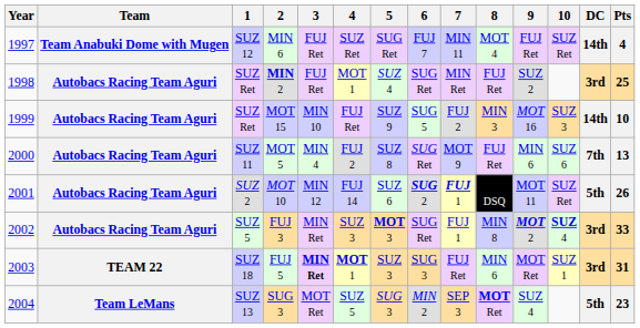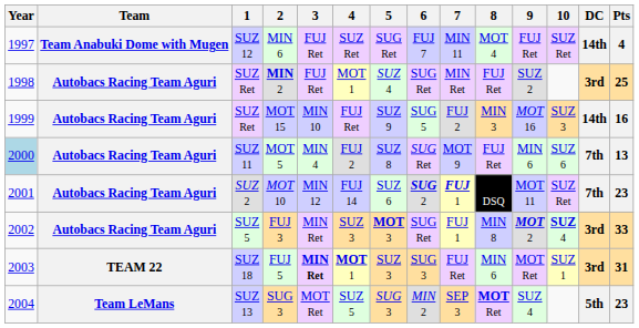 <table class="wikitable" style="text-align:center; font-size:90%">
 <tr>
 <th>Year</th>
 <th>Team</th>
 <th>1</th>
 <th>2</th>
 <th>3</th>
 <th>4</th>
 <th>5</th>
 <th>6</th>
 <th>7</th>
 <th>8</th>
 <th>9</th>
 <th>10</th>
 <th>DC</th>
 <th>Pts</th>
 </tr>
 <tr>
 <td><a href='#'>1997</a></td>
 <th><a href='#'>Team Anabuki Dome with Mugen</a></th>
 <td style="background:#CFCFFF;"><a href='#'>SUZ</a><br><small>12</small></td>
 <td style="background:#DFFFDF;"><a href='#'>MIN</a><br><small>6</small></td>
 <td style="background:#EFCFFF;"><a href='#'>FUJ</a><br><small>Ret</small></td>
 <td style="background:#EFCFFF;"><a href='#'>SUZ</a><br><small>Ret</small></td>
 <td style="background:#EFCFFF;"><a href='#'>SUG</a><br><small>Ret</small></td>
 <td style="background:#CFCFFF;"><a href='#'>FUJ</a><br><small>7</small></td>
 <td style="background:#CFCFFF;"><a href='#'>MIN</a><br><small>11</small></td>
 <td style="background:#DFFFDF;"><a href='#'>MOT</a><br><small>4</small></td>
 <td style="background:#EFCFFF;"><a href='#'>FUJ</a><br><small>Ret</small></td>
 <td style="background:#EFCFFF;"><a href='#'>SUZ</a><br><small>Ret</small></td>
 <th>14th</th>
 <th>4</th>
 </tr>
 <tr>
 <td><a href='#'>1998</a></td>
 <th><a href='#'>Autobacs Racing Team Aguri</a></th>
 <td style="background:#EFCFFF;"><a href='#'>SUZ</a><br><small>Ret</small></td>
 <td style="background:#DFDFDF;"><strong><a href='#'>MIN</a></strong><br><small>2</small></td>
 <td style="background:#EFCFFF;"><a href='#'>FUJ</a><br><small>Ret</small></td>
 <td style="background:#FFFFBF;"><a href='#'>MOT</a><br><small>1</small></td>
 <td style="background:#DFFFDF;"><em><a href='#'>SUZ</a></em><br><small>4</small></td>
 <td style="background:#EFCFFF;"><a href='#'>SUG</a><br><small>Ret</small></td>
 <td style="background:#EFCFFF;"><a href='#'>MIN</a><br><small>Ret</small></td>
 <td style="background:#EFCFFF;"><a href='#'>FUJ</a><br><small>Ret</small></td>
 <td style="background:#DFDFDF;"><a href='#'>SUZ</a><br><small>2</small></td>
 <td></td>
 <td style="background:#FFDF9F;"><strong>3rd</strong></td>
 <td style="background:#FFDF9F;"><strong>25</strong></td>
 </tr>
 <tr>
 <td><a href='#'>1999</a></td>
 <th><a href='#'>Autobacs Racing Team Aguri</a></th>
 <td style="background:#EFCFFF;"><a href='#'>SUZ</a><br><small>Ret</small></td>
 <td style="background:#CFCFFF;"><a href='#'>MOT</a><br><small>15</small></td>
 <td style="background:#CFCFFF;"><a href='#'>MIN</a><br><small>10</small></td>
 <td style="background:#EFCFFF;"><a href='#'>FUJ</a><br><small>Ret</small></td>
 <td style="background:#CFCFFF;"><a href='#'>SUZ</a><br><small>9</small></td>
 <td style="background:#DFFFDF;"><a href='#'>SUG</a><br><small>5</small></td>
 <td style="background:#DFDFDF;"><a href='#'>FUJ</a><br><small>2</small></td>
 <td style="background:#FFDF9F;"><a href='#'>MIN</a><br><small>3</small></td>
 <td style="background:#CFCFFF;"><em><a href='#'>MOT</a></em><br><small>16</small></td>
 <td style="background:#FFDF9F;"><a href='#'>SUZ</a><br><small>3</small></td>
 <th>14th</th>
-<th>10</th>
+<th>16</th>
 </tr>
 <tr>
-<td><a href='#'>2000</a></td>
+<td style="background: lightblue;"><a href='#'>2000</a></td>
 <th><a href='#'>Autobacs Racing Team Aguri</a></th>
 <td style="background:#CFCFFF;"><a href='#'>SUZ</a><br><small>11</small></td>
 <td style="background:#DFFFDF;"><a href='#'>MOT</a><br><small>5</small></td>
 <td style="background:#DFFFDF;"><a href='#'>MIN</a><br><small>4</small></td>
 <td style="background:#DFDFDF;"><a href='#'>FUJ</a><br><small>2</small></td>
 <td style="background:#CFCFFF;"><a href='#'>SUZ</a><br><small>8</small></td>
 <td style="background:#EFCFFF;"><em><a href='#'>SUG</a></em><br><small>Ret</small></td>
 <td style="background:#CFCFFF;"><a href='#'>MOT</a><br><small>9</small></td>
 <td style="background:#EFCFFF;"><a href='#'>FUJ</a><br><small>Ret</small></td>
 <td style="background:#DFFFDF;"><a href='#'>MIN</a><br><small>6</small></td>
 <td style="background:#DFFFDF;"><a href='#'>SUZ</a><br><small>6</small></td>
 <th>7th</th>
 <th>13</th>
 </tr>
 <tr>
 <td><a href='#'>2001</a></td>
 <th><a href='#'>Autobacs Racing Team Aguri</a></th>
 <td style="background:#DFDFDF;"><em><a href='#'>SUZ</a></em><br><small>2</small></td>
 <td style="background:#CFCFFF;"><em><a href='#'>MOT</a></em><br><small>10</small></td>
 <td style="background:#CFCFFF;"><a href='#'>MIN</a><br><small>12</small></td>
 <td style="background:#CFCFFF;"><a href='#'>FUJ</a><br><small>14</small></td>
 <td style="background:#DFFFDF;"><a href='#'>SUZ</a><br><small>6</small></td>
 <td style="background:#DFDFDF;"><strong><em><a href='#'>SUG</a></em></strong><br><small>2</small></td>
 <td style="background:#FFFFBF;"><strong><em><a href='#'>FUJ</a></em></strong><br><small>1</small></td>
 <td style="background:#000000; color:#ffffff"><a href='#'></a><br><small>DSQ</small></td>
 <td style="background:#CFCFFF;"><a href='#'>MOT</a><br><small>11</small></td>
 <td style="background:#EFCFFF;"><a href='#'>SUZ</a><br><small>Ret</small></td>
-<th>5th</th>
-<th>26</th>
+<th>7th</th>
+<th>23</th>
 </tr>
 <tr>
 <td><a href='#'>2002</a></td>
 <th><a href='#'>Autobacs Racing Team Aguri</a></th>
 <td style="background:#DFFFDF;"><a href='#'>SUZ</a><br><small>5</small></td>
 <td style="background:#FFDF9F;"><a href='#'>FUJ</a><br><small>3</small></td>
 <td style="background:#EFCFFF;"><a href='#'>MIN</a><br><small>Ret</small></td>
 <td style="background:#FFDF9F;"><a href='#'>SUZ</a><br><small>3</small></td>
 <td style="background:#FFDF9F;"><strong><a href='#'>MOT</a></strong><br><small>3</small></td>
 <td style="background:#EFCFFF;"><a href='#'>SUG</a><br><small>Ret</small></td>
 <td style="background:#FFFFBF;"><a href='#'>FUJ</a><br><small>1</small></td>
 <td style="background:#CFCFFF;"><a href='#'>MIN</a><br><small>8</small></td>
 <td style="background:#DFDFDF;"><strong><em><a href='#'>MOT</a></em></strong><br><small>2</small></td>
 <td style="background:#DFFFDF;"><strong><a href='#'>SUZ</a></strong><br><small>4</small></td>
 <td style="background:#FFDF9F;"><strong>3rd</strong></td>
 <td style="background:#FFDF9F;"><strong>33</strong></td>
 </tr>
 <tr>
 <td><a href='#'>2003</a></td>
 <th>TEAM 22</th>
 <td style="background:#CFCFFF;"><a href='#'>SUZ</a><br><small>18</small></td>
 <td style="background:#DFFFDF;"><a href='#'>FUJ</a><br><small>5</small></td>
 <td style="background:#EFCFFF;"><strong><a href='#'>MIN</a><br><small>Ret</small></strong></td>
 <td style="background:#FFFFBF;"><strong><a href='#'>MOT</a></strong><br><small>1</small></td>
 <td style="background:#FFDF9F;"><a href='#'>SUZ</a><br><small>3</small></td>
 <td style="background:#FFDF9F;"><a href='#'>SUG</a><br><small>3</small></td>
 <td style="background:#EFCFFF;"><a href='#'>FUJ</a><br><small>Ret</small></td>
 <td style="background:#DFFFDF;"><a href='#'>MIN</a><br><small>6</small></td>
 <td style="background:#EFCFFF;"><a href='#'>MOT</a><br><small>Ret</small></td>
 <td style="background:#FFFFBF;"><a href='#'>SUZ</a><br><small>1</small></td>
 <td style="background:#FFDF9F;"><strong>3rd</strong></td>
 <td style="background:#FFDF9F;"><strong>31</strong></td>
 </tr>
 <tr>
 <td><a href='#'>2004</a></td>
 <th><a href='#'>Team LeMans</a></th>
 <td style="background:#CFCFFF;"><a href='#'>SUZ</a><br><small>13</small></td>
 <td style="background:#FFDF9F;"><a href='#'>SUG</a><br><small>3</small></td>
 <td style="background:#EFCFFF;"><a href='#'>MOT</a><br><small>Ret</small></td>
 <td style="background:#DFFFDF;"><a href='#'>SUZ</a><br><small>5</small></td>
 <td style="background:#FFDF9F;"><em><a href='#'>SUG</a></em><br><small>3</small></td>
 <td style="background:#DFDFDF;"><em><a href='#'>MIN</a></em><br><small>2</small></td>
 <td style="background:#FFDF9F;"><a href='#'>SEP</a><br><small>3</small></td>
 <td style="background:#EFCFFF;"><strong><a href='#'>MOT</a></strong><br><small>Ret</small></td>
 <td style="background:#DFFFDF;"><a href='#'>SUZ</a><br><small>4</small></td>
 <td></td>
 <th>5th</th>
 <th>23</th>
 </tr>
 </table>
